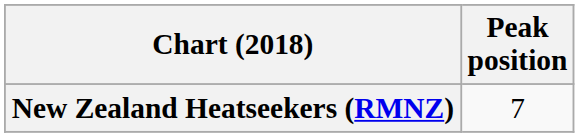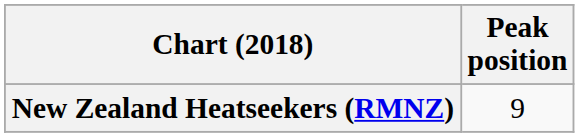 <table class="wikitable plainrowheaders" style="text-align:center">
 <tr>
 <th scope="col">Chart (2018)</th>
 <th scope="col">Peak<br> position</th>
 </tr>
 <tr>
 <th scope="row">New Zealand Heatseekers (<a href='#'>RMNZ</a>)<br></th>
-<td>7</td>
+<td>9</td>
 </tr>
 </table>
